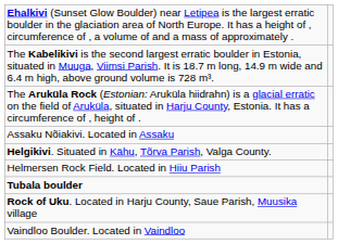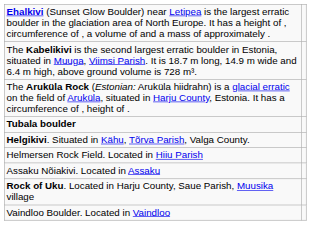 <table class="wikitable">
 <tr>
 <td style="width:30em;vertical-align:top;"><strong><a href='#'>Ehalkivi</a></strong> (Sunset Glow Boulder) near <a href='#'>Letipea</a> is the largest erratic boulder in the glaciation area of North Europe. It has a height of , circumference of , a volume of  and a mass of approximately .<br></td>
 <td></td>
 </tr>
 <tr>
 <td style="width:30em;vertical-align:top;">The <strong>Kabelikivi</strong> is the second largest erratic boulder in Estonia, situated in <a href='#'>Muuga</a>, <a href='#'>Viimsi Parish</a>. It is 18.7 m long, 14.9 m wide and 6.4 m high, above ground volume is 728 m³.</td>
 <td></td>
 </tr>
 <tr>
 <td style="width:30em;vertical-align:top;">The <strong>Aruküla Rock</strong> (<em>Estonian:</em> Aruküla hiidrahn) is a <a href='#'>glacial erratic</a> on the field of <a href='#'>Aruküla</a>, situated in <a href='#'>Harju County</a>, Estonia.  It has a circumference of , height of .<br></td>
 <td></td>
 </tr>
 <tr>
-<td>Assaku Nõiakivi. Located in <a href='#'>Assaku</a></td>
+<td style="width:30em;vertical-align:top;"><strong>Tubala boulder</strong><br></td>
 <td></td>
 </tr>
 <tr>
 <td style="width:30em;vertical-align:top;"><strong>Helgikivi</strong>. Situated in <a href='#'>Kähu</a>, <a href='#'>Tõrva Parish</a>, Valga County.</td>
 <td></td>
 </tr>
 <tr>
 <td>Helmersen Rock Field. Located in <a href='#'>Hiiu Parish</a></td>
 <td></td>
 </tr>
 <tr>
-<td style="width:30em;vertical-align:top;"><strong>Tubala boulder</strong><br></td>
+<td>Assaku Nõiakivi. Located in <a href='#'>Assaku</a></td>
 <td></td>
 </tr>
 <tr>
 <td><strong>Rock of Uku</strong>. Located in Harju County, Saue Parish, <a href='#'>Muusika</a> village</td>
 <td></td>
 </tr>
 <tr>
 <td>Vaindloo Boulder. Located in <a href='#'>Vaindloo</a></td>
 <td></td>
 </tr>
 </table>
